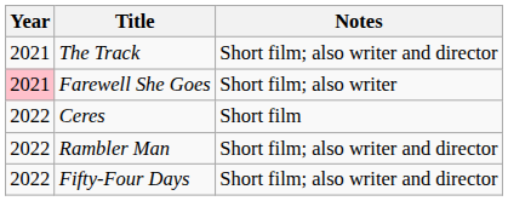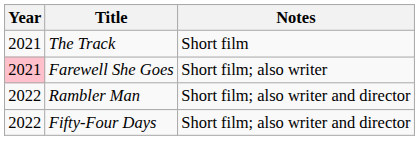 <table class="wikitable">
 <tr>
 <th>Year</th>
 <th>Title</th>
 <th>Notes</th>
 </tr>
 <tr>
 <td>2021</td>
 <td><em>The Track</em></td>
-<td>Short film; also writer and director</td>
+<td>Short film</td>
 </tr>
 <tr>
 <td style="background: pink;">2021</td>
 <td><em>Farewell She Goes</em></td>
 <td>Short film; also writer</td>
-</tr>
-<tr>
-<td>2022</td>
-<td><em>Ceres</em></td>
-<td>Short film</td>
 </tr>
 <tr>
 <td>2022</td>
 <td><em>Rambler Man</em></td>
 <td>Short film; also writer and director</td>
 </tr>
 <tr>
 <td>2022</td>
 <td><em>Fifty-Four Days</em></td>
 <td>Short film; also writer and director</td>
 </tr>
 </table>
